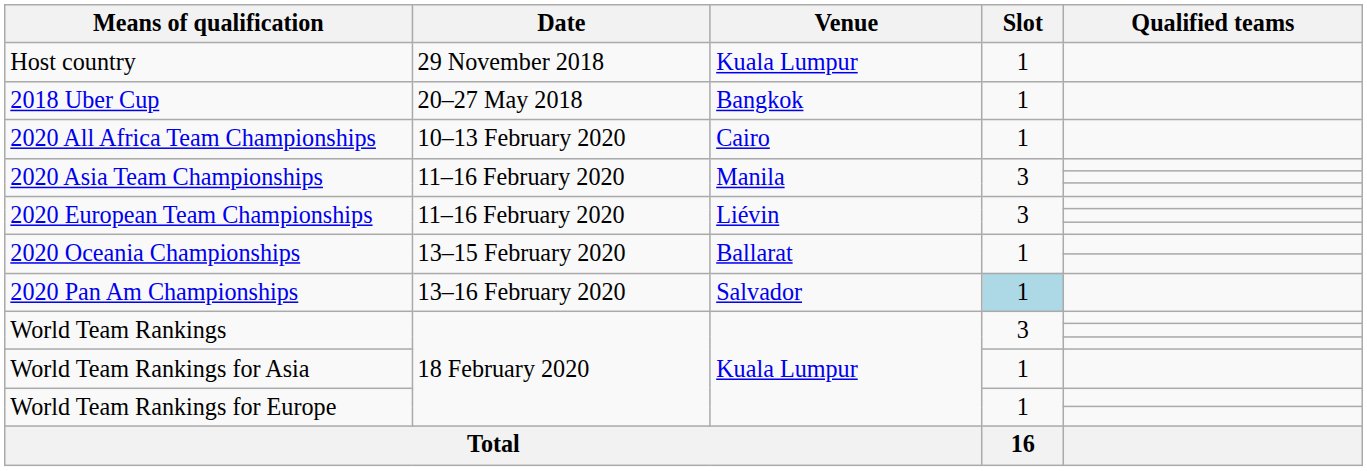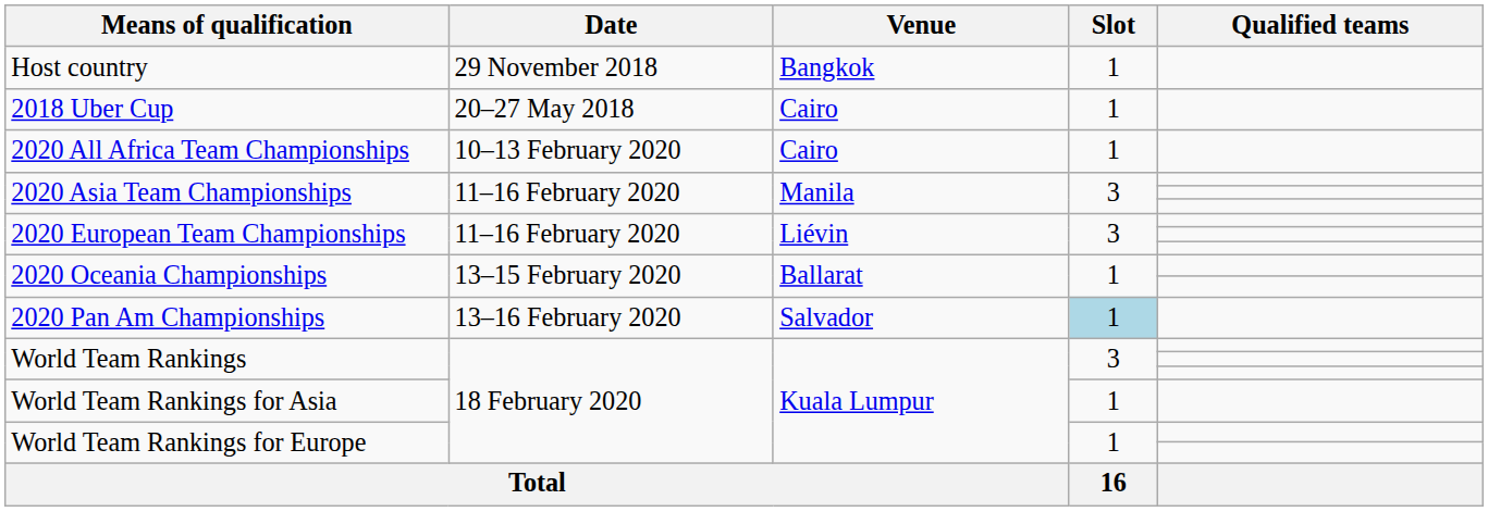 <table class="wikitable" width="900">
 <tr>
 <th width="30%">Means of qualification</th>
 <th width="22%">Date</th>
 <th width="20%">Venue</th>
 <th width="6%">Slot</th>
 <th width="22%">Qualified teams</th>
 </tr>
 <tr>
 <td>Host country</td>
 <td>29 November 2018</td>
-<td><a href='#'>Kuala Lumpur</a></td>
+<td><a href='#'>Bangkok</a></td>
 <td align="center">1</td>
 <td></td>
 </tr>
 <tr>
 <td><a href='#'>2018 Uber Cup</a></td>
 <td>20–27 May 2018</td>
-<td><a href='#'>Bangkok</a></td>
+<td><a href='#'>Cairo</a></td>
 <td align="center">1</td>
 <td></td>
 </tr>
 <tr>
 <td><a href='#'>2020 All Africa Team Championships</a></td>
 <td>10–13 February 2020</td>
 <td><a href='#'>Cairo</a></td>
 <td align="center">1</td>
 <td></td>
 </tr>
 <tr>
 <td rowspan="3"><a href='#'>2020 Asia Team Championships</a></td>
 <td rowspan="3">11–16 February 2020</td>
 <td rowspan="3"><a href='#'>Manila</a></td>
 <td align="center" rowspan="3">3</td>
 <td></td>
 </tr>
 <tr>
 <td></td>
 </tr>
 <tr>
 <td></td>
 </tr>
 <tr>
 <td rowspan="3"><a href='#'>2020 European Team Championships</a></td>
 <td rowspan="3">11–16 February 2020</td>
 <td rowspan="3"><a href='#'>Liévin</a></td>
 <td align="center" rowspan="3">3</td>
 <td></td>
 </tr>
 <tr>
 <td></td>
 </tr>
 <tr>
 <td></td>
 </tr>
 <tr>
 <td rowspan="2"><a href='#'>2020 Oceania Championships</a></td>
 <td rowspan="2">13–15 February 2020</td>
 <td rowspan="2"><a href='#'>Ballarat</a></td>
 <td rowspan="2" align="center">1</td>
 <td><s></s></td>
 </tr>
 <tr>
 <td></td>
 </tr>
 <tr>
 <td><a href='#'>2020 Pan Am Championships</a></td>
 <td>13–16 February 2020</td>
 <td><a href='#'>Salvador</a></td>
 <td align="center" style="background: lightblue;">1</td>
 <td></td>
 </tr>
 <tr>
 <td rowspan="3">World Team Rankings</td>
 <td rowspan="6">18 February 2020</td>
 <td rowspan="6"><a href='#'>Kuala Lumpur</a></td>
 <td align="center" rowspan="3">3</td>
 <td></td>
 </tr>
 <tr>
 <td></td>
 </tr>
 <tr>
 <td></td>
 </tr>
 <tr>
 <td>World Team Rankings for Asia</td>
 <td align="center">1</td>
 <td> </td>
 </tr>
 <tr>
 <td rowspan="2">World Team Rankings for Europe</td>
 <td align="center" rowspan="2">1</td>
 <td><s></s> </td>
 </tr>
 <tr>
 <td> </td>
 </tr>
 <tr>
 <th colspan="3">Total</th>
 <th>16</th>
 <th></th>
 </tr>
 </table>
